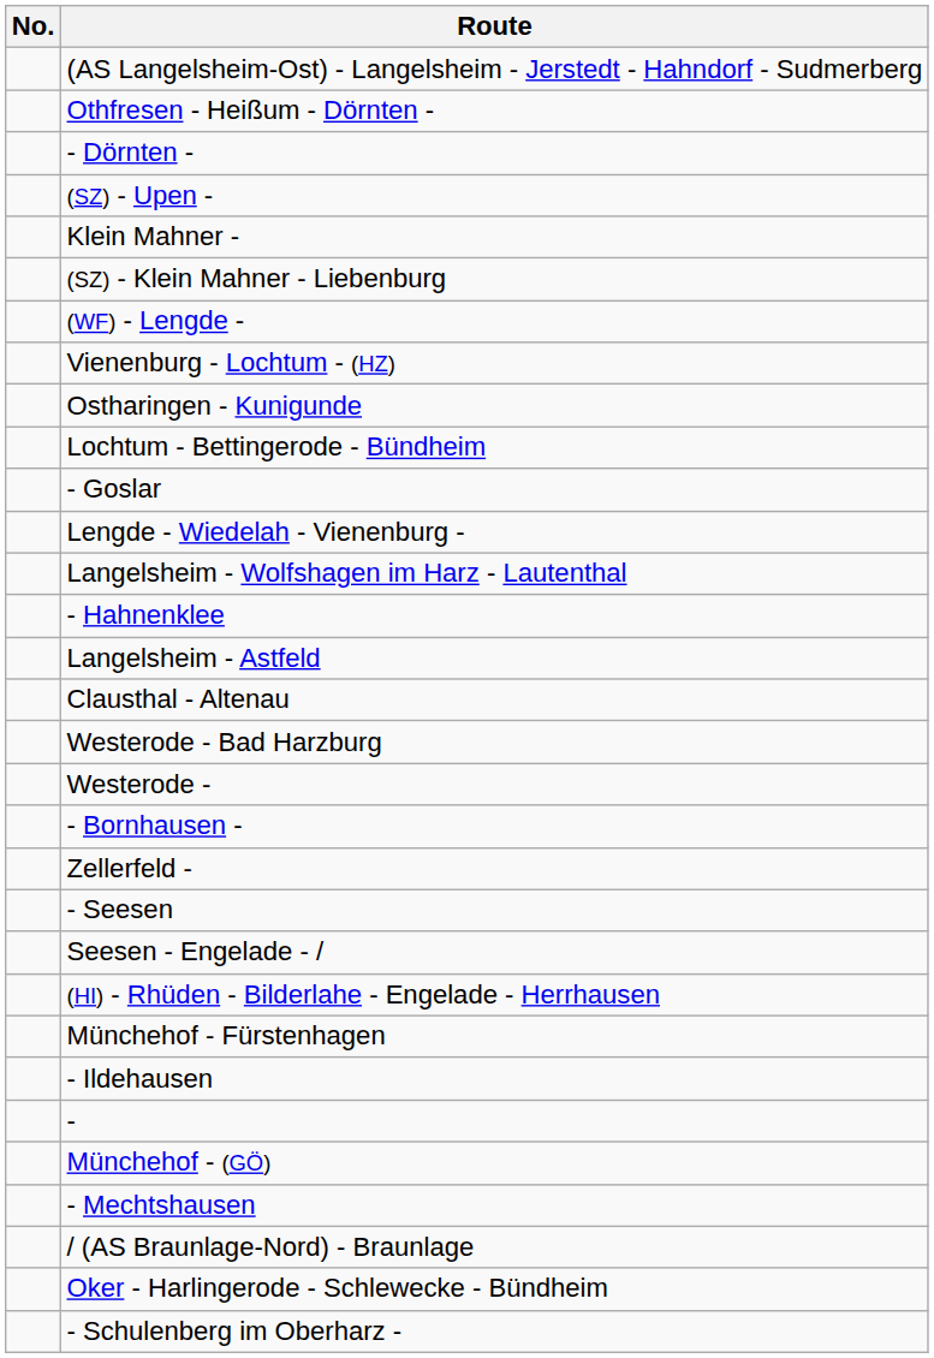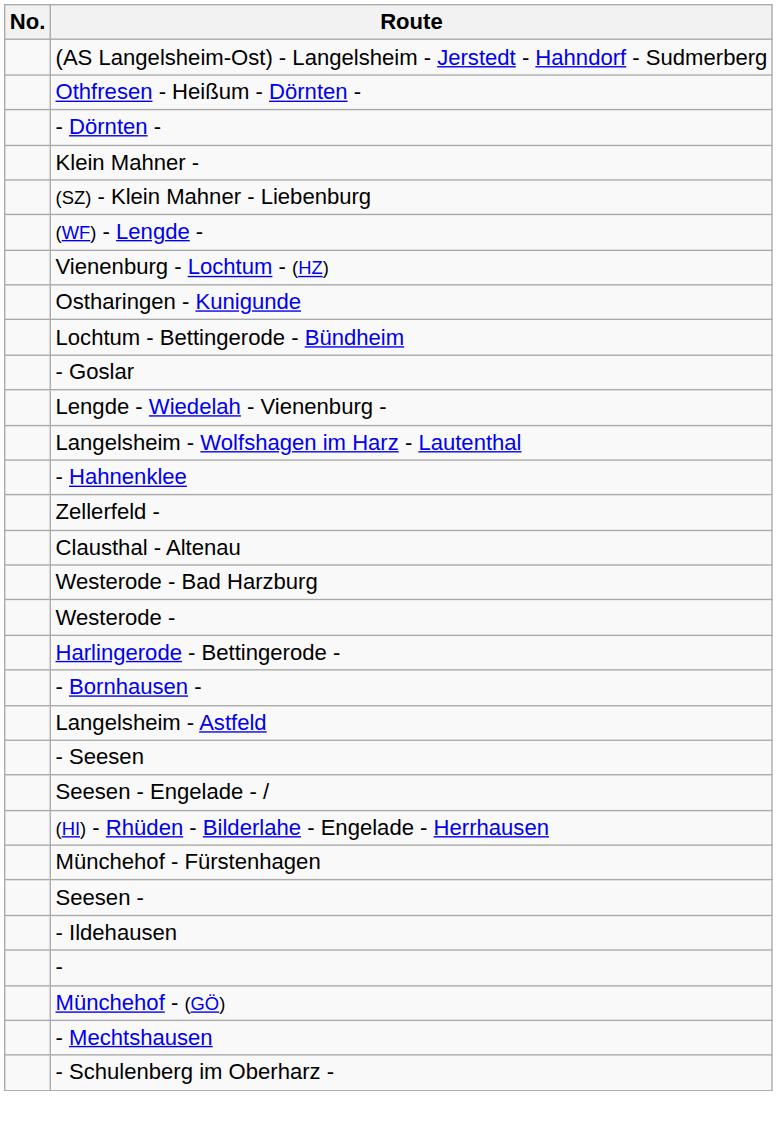 <table class="wikitable">
 <tr>
 <th>No.</th>
 <th>Route</th>
 </tr>
 <tr>
 <td></td>
 <td> (AS Langelsheim-Ost) - Langelsheim - <a href='#'>Jerstedt</a> - <a href='#'>Hahndorf</a> - Sudmerberg</td>
 </tr>
 <tr>
 <td></td>
 <td><a href='#'>Othfresen</a> - Heißum - <a href='#'>Dörnten</a> - </td>
 </tr>
 <tr>
 <td></td>
 <td> - <a href='#'>Dörnten</a> - </td>
-</tr>
-<tr>
-<td></td>
-<td><small> (<a href='#'>SZ</a>)</small> - <a href='#'>Upen</a> - </td>
 </tr>
 <tr>
 <td></td>
 <td>Klein Mahner - </td>
 </tr>
 <tr>
 <td></td>
 <td><small> (SZ)</small> - Klein Mahner - Liebenburg</td>
 </tr>
 <tr>
 <td></td>
 <td><small> (<a href='#'>WF</a>)</small> - <a href='#'>Lengde</a> - </td>
 </tr>
 <tr>
 <td></td>
 <td>Vienenburg - <a href='#'>Lochtum</a> - <small> (<a href='#'>HZ</a>)</small></td>
 </tr>
 <tr>
 <td></td>
 <td>Ostharingen - <a href='#'>Kunigunde</a></td>
 </tr>
 <tr>
 <td></td>
 <td>Lochtum - Bettingerode - <a href='#'>Bündheim</a></td>
 </tr>
 <tr>
 <td></td>
 <td> - Goslar</td>
 </tr>
 <tr>
 <td></td>
 <td>Lengde - <a href='#'>Wiedelah</a> - Vienenburg - </td>
 </tr>
 <tr>
 <td></td>
 <td>Langelsheim - <a href='#'>Wolfshagen im Harz</a> - <a href='#'>Lautenthal</a></td>
 </tr>
 <tr>
 <td></td>
 <td> - <a href='#'>Hahnenklee</a></td>
 </tr>
 <tr>
 <td></td>
-<td>Langelsheim - <a href='#'>Astfeld</a></td>
+<td>Zellerfeld - </td>
 </tr>
 <tr>
 <td></td>
 <td>Clausthal - Altenau</td>
 </tr>
 <tr>
 <td></td>
 <td>Westerode - Bad Harzburg</td>
 </tr>
 <tr>
 <td></td>
 <td>Westerode - </td>
 </tr>
 <tr>
 <td></td>
+<td><a href='#'>Harlingerode</a> - Bettingerode - </td>
+</tr>
+<tr>
+<td></td>
 <td> - <a href='#'>Bornhausen</a> - </td>
 </tr>
 <tr>
 <td></td>
-<td>Zellerfeld - </td>
+<td>Langelsheim - <a href='#'>Astfeld</a></td>
 </tr>
 <tr>
 <td></td>
 <td> - Seesen</td>
 </tr>
 <tr>
 <td></td>
 <td>Seesen - Engelade - /</td>
 </tr>
 <tr>
 <td></td>
 <td><small> (<a href='#'>HI</a>)</small> - <a href='#'>Rhüden</a> - <a href='#'>Bilderlahe</a> - Engelade - <a href='#'>Herrhausen</a></td>
 </tr>
 <tr>
 <td></td>
 <td>Münchehof - Fürstenhagen</td>
 </tr>
 <tr>
 <td></td>
+<td>Seesen - </td>
+</tr>
+<tr>
+<td></td>
 <td> - Ildehausen</td>
 </tr>
 <tr>
 <td></td>
 <td> - </td>
 </tr>
 <tr>
 <td></td>
 <td><a href='#'>Münchehof</a> - <small> (<a href='#'>GÖ</a>)</small></td>
 </tr>
 <tr>
 <td></td>
 <td> - <a href='#'>Mechtshausen</a></td>
 </tr>
 <tr>
 <td></td>
-<td>/ (AS Braunlage-Nord) - Braunlage</td>
-</tr>
-<tr>
-<td></td>
-<td><a href='#'>Oker</a> - Harlingerode - Schlewecke - Bündheim</td>
-</tr>
-<tr>
-<td></td>
 <td> - Schulenberg im Oberharz - </td>
 </tr>
 </table>
